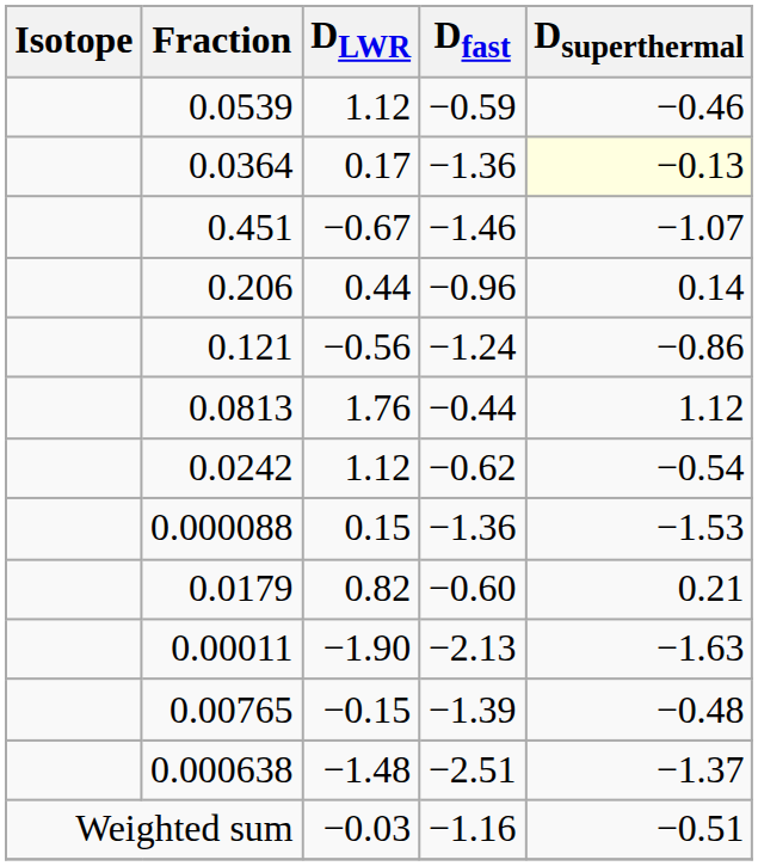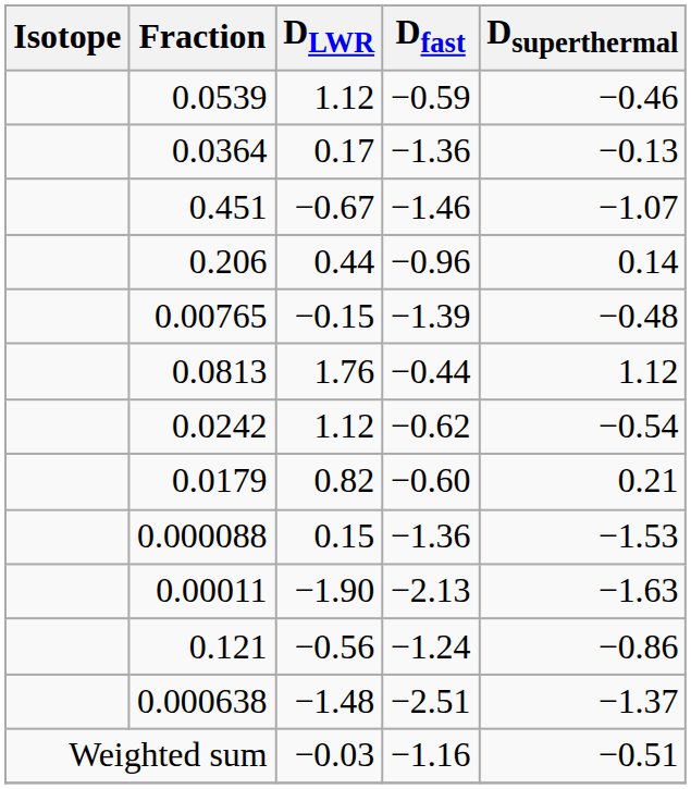 <table class="wikitable sortable" style="text-align:right">
 <tr>
 <th>Isotope</th>
 <th>Fraction</th>
 <th>D<sub><a href='#'>LWR</a></sub></th>
 <th>D<sub><a href='#'>fast</a></sub></th>
 <th>D<sub>superthermal</sub></th>
 </tr>
 <tr>
 <td></td>
 <td>0.0539</td>
 <td>1.12</td>
 <td>−0.59</td>
 <td>−0.46</td>
 </tr>
 <tr>
 <td></td>
 <td>0.0364</td>
 <td>0.17</td>
 <td>−1.36</td>
-<td style="background: lightyellow;">−0.13</td>
+<td>−0.13</td>
 </tr>
 <tr>
 <td></td>
 <td>0.451</td>
 <td>−0.67</td>
 <td>−1.46</td>
 <td>−1.07</td>
 </tr>
 <tr>
 <td></td>
 <td>0.206</td>
 <td>0.44</td>
 <td>−0.96</td>
 <td>0.14</td>
 </tr>
 <tr>
 <td></td>
-<td>0.121</td>
-<td>−0.56</td>
-<td>−1.24</td>
-<td>−0.86</td>
+<td>0.00765</td>
+<td>−0.15</td>
+<td>−1.39</td>
+<td>−0.48</td>
 </tr>
 <tr>
 <td></td>
 <td>0.0813</td>
 <td>1.76</td>
 <td>−0.44</td>
 <td>1.12</td>
 </tr>
 <tr>
 <td></td>
 <td>0.0242</td>
 <td>1.12</td>
 <td>−0.62</td>
 <td>−0.54</td>
 </tr>
 <tr>
 <td></td>
+<td>0.0179</td>
+<td>0.82</td>
+<td>−0.60</td>
+<td>0.21</td>
+</tr>
+<tr>
+<td></td>
 <td>0.000088</td>
 <td>0.15</td>
 <td>−1.36</td>
 <td>−1.53</td>
-</tr>
-<tr>
-<td></td>
-<td>0.0179</td>
-<td>0.82</td>
-<td>−0.60</td>
-<td>0.21</td>
 </tr>
 <tr>
 <td></td>
 <td>0.00011</td>
 <td>−1.90</td>
 <td>−2.13</td>
 <td>−1.63</td>
 </tr>
 <tr>
 <td></td>
-<td>0.00765</td>
-<td>−0.15</td>
-<td>−1.39</td>
-<td>−0.48</td>
+<td>0.121</td>
+<td>−0.56</td>
+<td>−1.24</td>
+<td>−0.86</td>
 </tr>
 <tr>
 <td></td>
 <td>0.000638</td>
 <td>−1.48</td>
 <td>−2.51</td>
 <td>−1.37</td>
 </tr>
 <tr>
 <td colspan="2">Weighted sum</td>
 <td>−0.03</td>
 <td>−1.16</td>
 <td>−0.51</td>
 </tr>
 <tr>
 </tr>
 </table>
